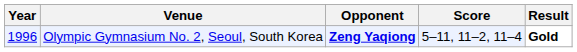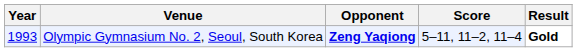 <table class="sortable wikitable" style="font-size: 90%;">
 <tr>
 <th>Year</th>
 <th>Venue</th>
 <th>Opponent</th>
 <th>Score</th>
 <th>Result</th>
 </tr>
 <tr style="background:#ECF2FF">
-<td align="center"><a href='#'>1996</a></td>
+<td align="center"><a href='#'>1993</a></td>
 <td align="left"><a href='#'>Olympic Gymnasium No. 2</a>, <a href='#'>Seoul</a>, South Korea</td>
 <td align="left"><strong> <a href='#'>Zeng Yaqiong</a></strong></td>
 <td align="left">5–11, 11–2, 11–4</td>
 <td style="text-align:left; background:white"> <strong>Gold</strong></td>
 </tr>
 </table>
